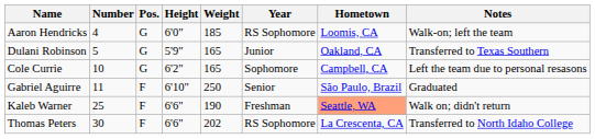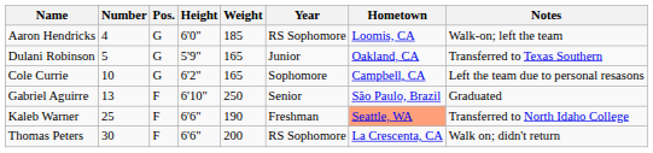 <table class="wikitable sortable">
 <tr>
 <th>Name</th>
 <th>Number</th>
 <th>Pos.</th>
 <th>Height</th>
 <th>Weight</th>
 <th>Year</th>
 <th>Hometown</th>
 <th class="unsortable">Notes</th>
 </tr>
 <tr>
 <td>Aaron Hendricks</td>
 <td>4</td>
 <td>G</td>
 <td>6'0"</td>
 <td>185</td>
 <td>RS Sophomore</td>
 <td><a href='#'>Loomis, CA</a></td>
 <td>Walk-on; left the team</td>
 </tr>
 <tr>
 <td>Dulani Robinson</td>
 <td>5</td>
 <td>G</td>
 <td>5'9"</td>
 <td>165</td>
 <td>Junior</td>
 <td><a href='#'>Oakland, CA</a></td>
 <td>Transferred to <a href='#'>Texas Southern</a></td>
 </tr>
 <tr>
 <td>Cole Currie</td>
 <td>10</td>
 <td>G</td>
 <td>6'2"</td>
 <td>165</td>
 <td>Sophomore</td>
 <td><a href='#'>Campbell, CA</a></td>
 <td>Left the team due to personal resasons</td>
 </tr>
 <tr>
 <td>Gabriel Aguirre</td>
-<td>11</td>
+<td>13</td>
 <td>F</td>
 <td>6'10"</td>
 <td>250</td>
 <td>Senior</td>
 <td><a href='#'>São Paulo, Brazil</a></td>
 <td>Graduated</td>
 </tr>
 <tr>
 <td>Kaleb Warner</td>
 <td>25</td>
 <td>F</td>
 <td>6'6"</td>
 <td>190</td>
 <td>Freshman</td>
 <td style="background: lightsalmon;"><a href='#'>Seattle, WA</a></td>
-<td>Walk on; didn't return</td>
+<td>Transferred to <a href='#'>North Idaho College</a></td>
 </tr>
 <tr>
 <td>Thomas Peters</td>
 <td>30</td>
 <td>F</td>
 <td>6'6"</td>
-<td>202</td>
+<td>200</td>
 <td>RS Sophomore</td>
 <td><a href='#'>La Crescenta, CA</a></td>
-<td>Transferred to <a href='#'>North Idaho College</a></td>
+<td>Walk on; didn't return</td>
 </tr>
 </table>
